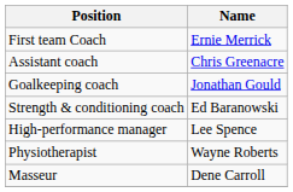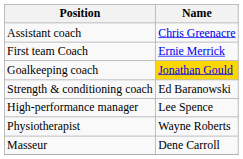 <table class="wikitable">
 <tr>
 <th>Position</th>
 <th>Name</th>
 </tr>
 <tr>
+<td>Assistant coach</td>
+<td><a href='#'>Chris Greenacre</a></td>
+</tr>
+<tr>
 <td>First team Coach</td>
 <td><a href='#'>Ernie Merrick</a></td>
 </tr>
 <tr>
-<td>Assistant coach</td>
-<td><a href='#'>Chris Greenacre</a></td>
-</tr>
-<tr>
 <td>Goalkeeping coach</td>
-<td><a href='#'>Jonathan Gould</a></td>
+<td style="background: gold;"><a href='#'>Jonathan Gould</a></td>
 </tr>
 <tr>
 <td>Strength & conditioning coach</td>
 <td>Ed Baranowski</td>
 </tr>
 <tr>
 <td>High-performance manager</td>
 <td>Lee Spence</td>
 </tr>
 <tr>
 <td>Physiotherapist</td>
 <td>Wayne Roberts</td>
 </tr>
 <tr>
 <td>Masseur</td>
 <td>Dene Carroll</td>
 </tr>
 <tr>
 </tr>
 </table>
